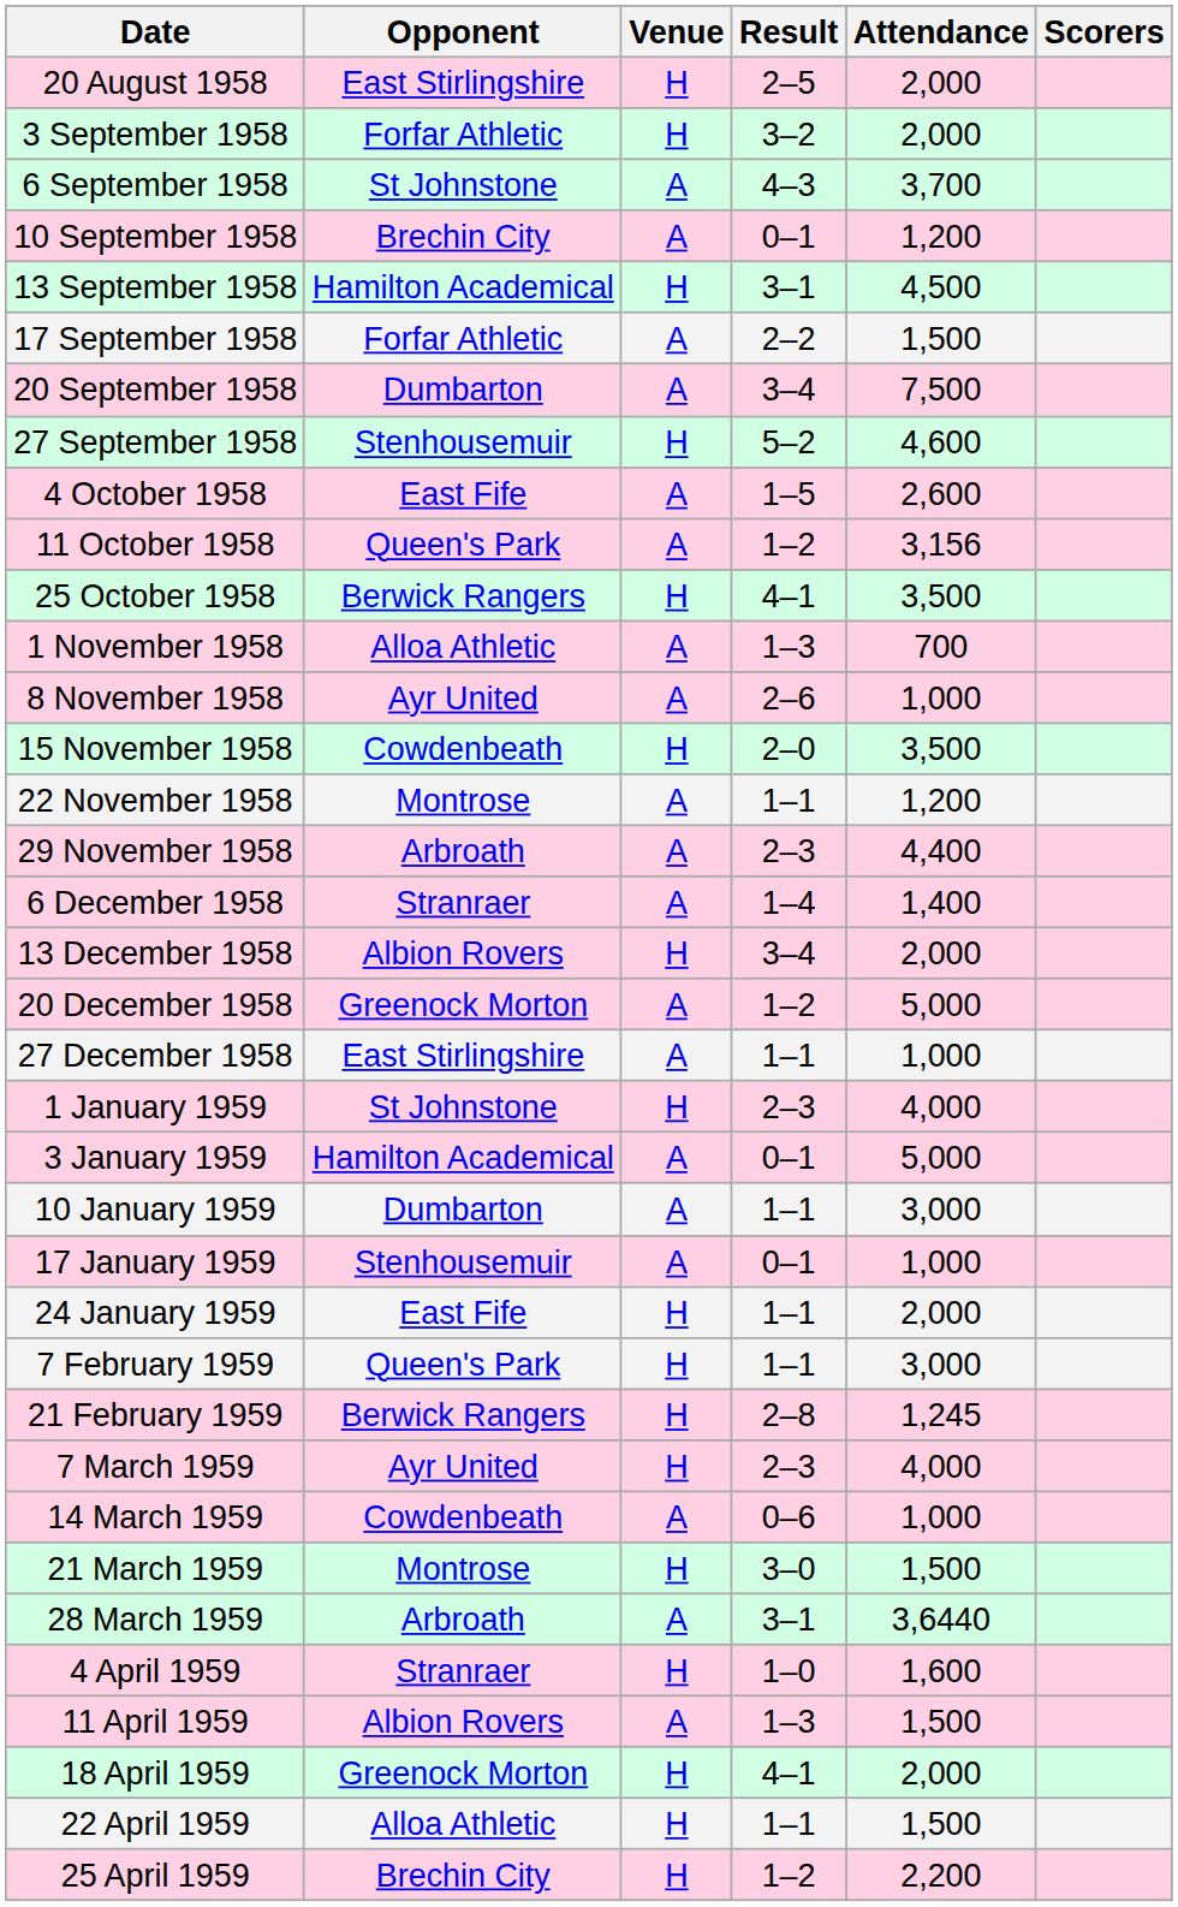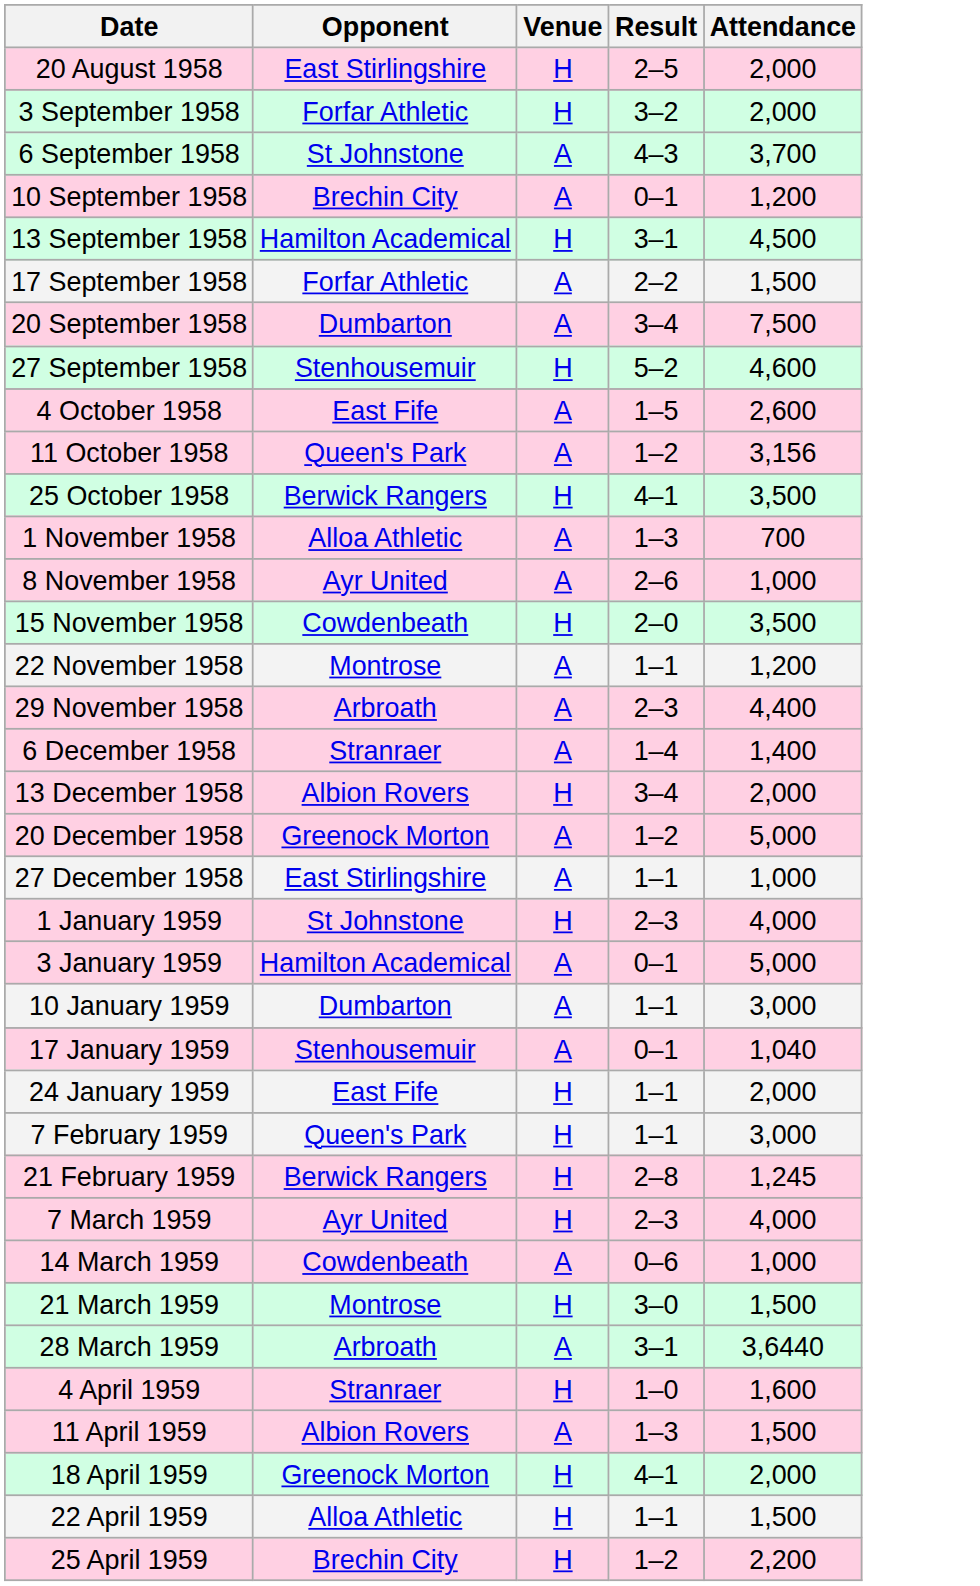 <table class="wikitable sortable" style="font-size:95%; text-align:center">
 <tr>
 <th>Date</th>
 <th>Opponent</th>
 <th>Venue</th>
 <th>Result</th>
 <th>Attendance</th>
-<th>Scorers</th>
 </tr>
 <tr bgcolor = "#ffd0e3">
 <td>20 August 1958</td>
 <td><a href='#'>East Stirlingshire</a></td>
 <td><a href='#'>H</a></td>
 <td>2–5</td>
 <td>2,000</td>
-<td></td>
 </tr>
 <tr bgcolor = "#d0ffe3">
 <td>3 September 1958</td>
 <td><a href='#'>Forfar Athletic</a></td>
 <td><a href='#'>H</a></td>
 <td>3–2</td>
 <td>2,000</td>
-<td></td>
 </tr>
 <tr bgcolor = "#d0ffe3">
 <td>6 September 1958</td>
 <td><a href='#'>St Johnstone</a></td>
 <td><a href='#'>A</a></td>
 <td>4–3</td>
 <td>3,700</td>
-<td></td>
 </tr>
 <tr bgcolor = "#ffd0e3">
 <td>10 September 1958</td>
 <td><a href='#'>Brechin City</a></td>
 <td><a href='#'>A</a></td>
 <td>0–1</td>
 <td>1,200</td>
-<td></td>
 </tr>
 <tr bgcolor = "#d0ffe3">
 <td>13 September 1958</td>
 <td><a href='#'>Hamilton Academical</a></td>
 <td><a href='#'>H</a></td>
 <td>3–1</td>
 <td>4,500</td>
-<td></td>
 </tr>
 <tr bgcolor = "#f3f3f3">
 <td>17 September 1958</td>
 <td><a href='#'>Forfar Athletic</a></td>
 <td><a href='#'>A</a></td>
 <td>2–2</td>
 <td>1,500</td>
-<td></td>
 </tr>
 <tr bgcolor = "#ffd0e3">
 <td>20 September 1958</td>
 <td><a href='#'>Dumbarton</a></td>
 <td><a href='#'>A</a></td>
 <td>3–4</td>
 <td>7,500</td>
-<td></td>
 </tr>
 <tr bgcolor = "#d0ffe3">
 <td>27 September 1958</td>
 <td><a href='#'>Stenhousemuir</a></td>
 <td><a href='#'>H</a></td>
 <td>5–2</td>
 <td>4,600</td>
-<td></td>
 </tr>
 <tr bgcolor = "#ffd0e3">
 <td>4 October 1958</td>
 <td><a href='#'>East Fife</a></td>
 <td><a href='#'>A</a></td>
 <td>1–5</td>
 <td>2,600</td>
-<td></td>
 </tr>
 <tr bgcolor = "#ffd0e3">
 <td>11 October 1958</td>
 <td><a href='#'>Queen's Park</a></td>
 <td><a href='#'>A</a></td>
 <td>1–2</td>
 <td>3,156</td>
-<td></td>
 </tr>
 <tr bgcolor = "#d0ffe3">
 <td>25 October 1958</td>
 <td><a href='#'>Berwick Rangers</a></td>
 <td><a href='#'>H</a></td>
 <td>4–1</td>
 <td>3,500</td>
-<td></td>
 </tr>
 <tr bgcolor = "#ffd0e3">
 <td>1 November 1958</td>
 <td><a href='#'>Alloa Athletic</a></td>
 <td><a href='#'>A</a></td>
 <td>1–3</td>
 <td>700</td>
-<td></td>
 </tr>
 <tr bgcolor = "#ffd0e3">
 <td>8 November 1958</td>
 <td><a href='#'>Ayr United</a></td>
 <td><a href='#'>A</a></td>
 <td>2–6</td>
 <td>1,000</td>
-<td></td>
 </tr>
 <tr bgcolor = "#d0ffe3">
 <td>15 November 1958</td>
 <td><a href='#'>Cowdenbeath</a></td>
 <td><a href='#'>H</a></td>
 <td>2–0</td>
 <td>3,500</td>
-<td></td>
 </tr>
 <tr bgcolor = "#f3f3f3">
 <td>22 November 1958</td>
 <td><a href='#'>Montrose</a></td>
 <td><a href='#'>A</a></td>
 <td>1–1</td>
 <td>1,200</td>
-<td></td>
 </tr>
 <tr bgcolor = "#ffd0e3">
 <td>29 November 1958</td>
 <td><a href='#'>Arbroath</a></td>
 <td><a href='#'>A</a></td>
 <td>2–3</td>
 <td>4,400</td>
-<td></td>
 </tr>
 <tr bgcolor = "#ffd0e3">
 <td>6 December 1958</td>
 <td><a href='#'>Stranraer</a></td>
 <td><a href='#'>A</a></td>
 <td>1–4</td>
 <td>1,400</td>
-<td></td>
 </tr>
 <tr bgcolor = "#ffd0e3">
 <td>13 December 1958</td>
 <td><a href='#'>Albion Rovers</a></td>
 <td><a href='#'>H</a></td>
 <td>3–4</td>
 <td>2,000</td>
-<td></td>
 </tr>
 <tr bgcolor = "#ffd0e3">
 <td>20 December 1958</td>
 <td><a href='#'>Greenock Morton</a></td>
 <td><a href='#'>A</a></td>
 <td>1–2</td>
 <td>5,000</td>
-<td></td>
 </tr>
 <tr bgcolor = "#f3f3f3">
 <td>27 December 1958</td>
 <td><a href='#'>East Stirlingshire</a></td>
 <td><a href='#'>A</a></td>
 <td>1–1</td>
 <td>1,000</td>
-<td></td>
 </tr>
 <tr bgcolor = "#ffd0e3">
 <td>1 January 1959</td>
 <td><a href='#'>St Johnstone</a></td>
 <td><a href='#'>H</a></td>
 <td>2–3</td>
 <td>4,000</td>
-<td></td>
 </tr>
 <tr bgcolor = "#ffd0e3">
 <td>3 January 1959</td>
 <td><a href='#'>Hamilton Academical</a></td>
 <td><a href='#'>A</a></td>
 <td>0–1</td>
 <td>5,000</td>
-<td></td>
 </tr>
 <tr bgcolor = "#f3f3f3">
 <td>10 January 1959</td>
 <td><a href='#'>Dumbarton</a></td>
 <td><a href='#'>A</a></td>
 <td>1–1</td>
 <td>3,000</td>
-<td></td>
 </tr>
 <tr bgcolor = "#ffd0e3">
 <td>17 January 1959</td>
 <td><a href='#'>Stenhousemuir</a></td>
 <td><a href='#'>A</a></td>
 <td>0–1</td>
-<td>1,000</td>
-<td></td>
+<td>1,040</td>
 </tr>
 <tr bgcolor = "#f3f3f3">
 <td>24 January 1959</td>
 <td><a href='#'>East Fife</a></td>
 <td><a href='#'>H</a></td>
 <td>1–1</td>
 <td>2,000</td>
-<td></td>
 </tr>
 <tr bgcolor = "#f3f3f3">
 <td>7 February 1959</td>
 <td><a href='#'>Queen's Park</a></td>
 <td><a href='#'>H</a></td>
 <td>1–1</td>
 <td>3,000</td>
-<td></td>
 </tr>
 <tr bgcolor = "#ffd0e3">
 <td>21 February 1959</td>
 <td><a href='#'>Berwick Rangers</a></td>
 <td><a href='#'>H</a></td>
 <td>2–8</td>
 <td>1,245</td>
-<td></td>
 </tr>
 <tr bgcolor = "#ffd0e3">
 <td>7 March 1959</td>
 <td><a href='#'>Ayr United</a></td>
 <td><a href='#'>H</a></td>
 <td>2–3</td>
 <td>4,000</td>
-<td></td>
 </tr>
 <tr bgcolor = "#ffd0e3">
 <td>14 March 1959</td>
 <td><a href='#'>Cowdenbeath</a></td>
 <td><a href='#'>A</a></td>
 <td>0–6</td>
 <td>1,000</td>
-<td></td>
 </tr>
 <tr bgcolor = "#d0ffe3">
 <td>21 March 1959</td>
 <td><a href='#'>Montrose</a></td>
 <td><a href='#'>H</a></td>
 <td>3–0</td>
 <td>1,500</td>
-<td></td>
 </tr>
 <tr bgcolor = "#d0ffe3">
 <td>28 March 1959</td>
 <td><a href='#'>Arbroath</a></td>
 <td><a href='#'>A</a></td>
 <td>3–1</td>
 <td>3,6440</td>
-<td></td>
 </tr>
 <tr bgcolor = "#ffd0e3">
 <td>4 April 1959</td>
 <td><a href='#'>Stranraer</a></td>
 <td><a href='#'>H</a></td>
 <td>1–0</td>
 <td>1,600</td>
-<td></td>
 </tr>
 <tr bgcolor = "#ffd0e3">
 <td>11 April 1959</td>
 <td><a href='#'>Albion Rovers</a></td>
 <td><a href='#'>A</a></td>
 <td>1–3</td>
 <td>1,500</td>
-<td></td>
 </tr>
 <tr bgcolor = "#d0ffe3">
 <td>18 April 1959</td>
 <td><a href='#'>Greenock Morton</a></td>
 <td><a href='#'>H</a></td>
 <td>4–1</td>
 <td>2,000</td>
-<td></td>
 </tr>
 <tr bgcolor = "#f3f3f3">
 <td>22 April 1959</td>
 <td><a href='#'>Alloa Athletic</a></td>
 <td><a href='#'>H</a></td>
 <td>1–1</td>
 <td>1,500</td>
-<td></td>
 </tr>
 <tr bgcolor = "#ffd0e3">
 <td>25 April 1959</td>
 <td><a href='#'>Brechin City</a></td>
 <td><a href='#'>H</a></td>
 <td>1–2</td>
 <td>2,200</td>
-<td></td>
 </tr>
 </table>
